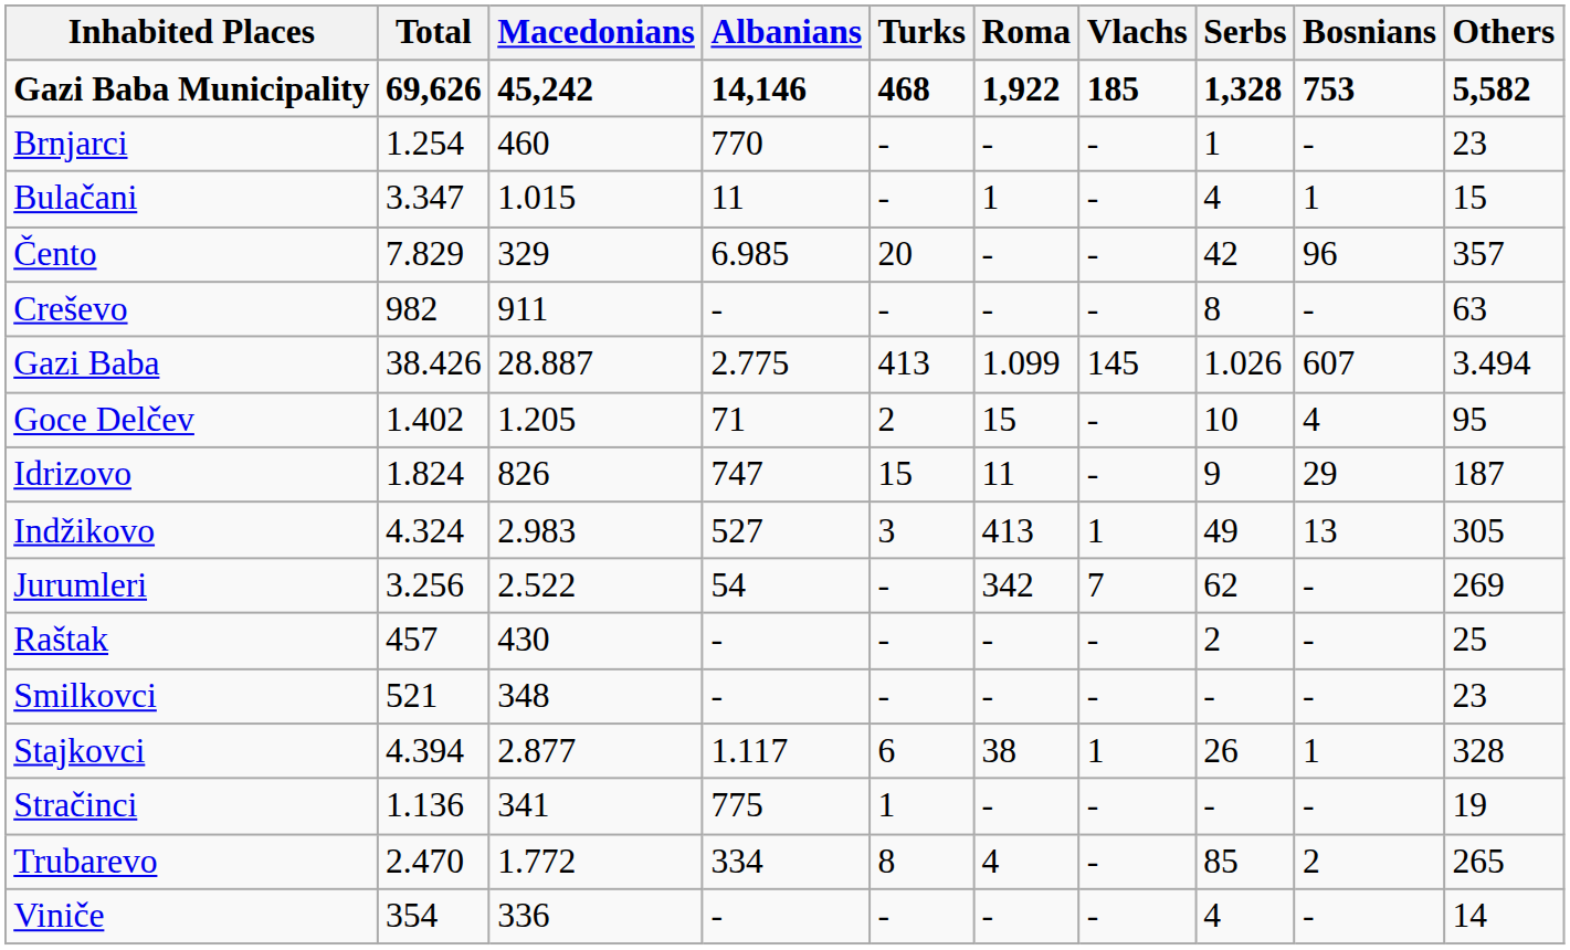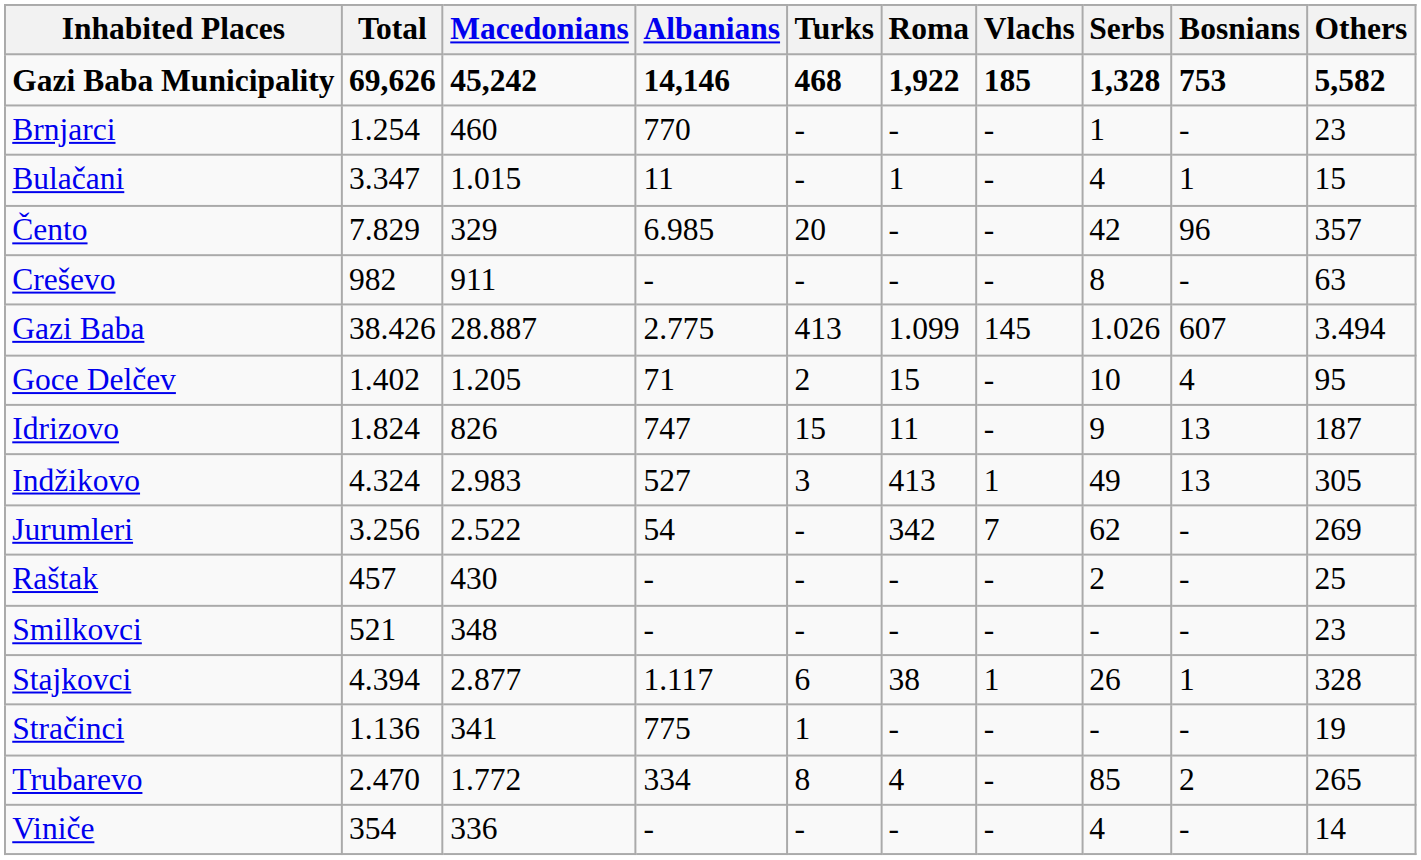 <table class="wikitable sortable">
 <tr>
 <th>Inhabited Places</th>
 <th>Total</th>
 <th><a href='#'>Macedonians</a></th>
 <th><a href='#'>Albanians</a></th>
 <th>Turks</th>
 <th>Roma</th>
 <th>Vlachs</th>
 <th>Serbs</th>
 <th>Bosnians</th>
 <th>Others</th>
 </tr>
 <tr>
 <td><strong>Gazi Baba Municipality</strong></td>
 <td><strong>69,626</strong></td>
 <td><strong>45,242</strong></td>
 <td><strong>14,146</strong></td>
 <td><strong>468</strong></td>
 <td><strong>1,922</strong></td>
 <td><strong>185</strong></td>
 <td><strong>1,328</strong></td>
 <td><strong>753</strong></td>
 <td><strong>5,582</strong></td>
 </tr>
 <tr>
 <td><a href='#'>Brnjarci</a></td>
 <td>1.254</td>
 <td>460</td>
 <td>770</td>
 <td>-</td>
 <td>-</td>
 <td>-</td>
 <td>1</td>
 <td>-</td>
 <td>23</td>
 </tr>
 <tr>
 <td><a href='#'>Bulačani</a></td>
 <td>3.347</td>
 <td>1.015</td>
 <td>11</td>
 <td>-</td>
 <td>1</td>
 <td>-</td>
 <td>4</td>
 <td>1</td>
 <td>15</td>
 </tr>
 <tr>
 <td><a href='#'>Čento</a></td>
 <td>7.829</td>
 <td>329</td>
 <td>6.985</td>
 <td>20</td>
 <td>-</td>
 <td>-</td>
 <td>42</td>
 <td>96</td>
 <td>357</td>
 </tr>
 <tr>
 <td><a href='#'>Creševo</a></td>
 <td>982</td>
 <td>911</td>
 <td>-</td>
 <td>-</td>
 <td>-</td>
 <td>-</td>
 <td>8</td>
 <td>-</td>
 <td>63</td>
 </tr>
 <tr>
 <td><a href='#'>Gazi Baba</a></td>
 <td>38.426</td>
 <td>28.887</td>
 <td>2.775</td>
 <td>413</td>
 <td>1.099</td>
 <td>145</td>
 <td>1.026</td>
 <td>607</td>
 <td>3.494</td>
 </tr>
 <tr>
 <td><a href='#'>Goce Delčev</a></td>
 <td>1.402</td>
 <td>1.205</td>
 <td>71</td>
 <td>2</td>
 <td>15</td>
 <td>-</td>
 <td>10</td>
 <td>4</td>
 <td>95</td>
 </tr>
 <tr>
 <td><a href='#'>Idrizovo</a></td>
 <td>1.824</td>
 <td>826</td>
 <td>747</td>
 <td>15</td>
 <td>11</td>
 <td>-</td>
 <td>9</td>
-<td>29</td>
+<td>13</td>
 <td>187</td>
 </tr>
 <tr>
 <td><a href='#'>Indžikovo</a></td>
 <td>4.324</td>
 <td>2.983</td>
 <td>527</td>
 <td>3</td>
 <td>413</td>
 <td>1</td>
 <td>49</td>
 <td>13</td>
 <td>305</td>
 </tr>
 <tr>
 <td><a href='#'>Jurumleri</a></td>
 <td>3.256</td>
 <td>2.522</td>
 <td>54</td>
 <td>-</td>
 <td>342</td>
 <td>7</td>
 <td>62</td>
 <td>-</td>
 <td>269</td>
 </tr>
 <tr>
 <td><a href='#'>Raštak</a></td>
 <td>457</td>
 <td>430</td>
 <td>-</td>
 <td>-</td>
 <td>-</td>
 <td>-</td>
 <td>2</td>
 <td>-</td>
 <td>25</td>
 </tr>
 <tr>
 <td><a href='#'>Smilkovci</a></td>
 <td>521</td>
 <td>348</td>
 <td>-</td>
 <td>-</td>
 <td>-</td>
 <td>-</td>
 <td>-</td>
 <td>-</td>
 <td>23</td>
 </tr>
 <tr>
 <td><a href='#'>Stajkovci</a></td>
 <td>4.394</td>
 <td>2.877</td>
 <td>1.117</td>
 <td>6</td>
 <td>38</td>
 <td>1</td>
 <td>26</td>
 <td>1</td>
 <td>328</td>
 </tr>
 <tr ←>
 <td><a href='#'>Stračinci</a></td>
 <td>1.136</td>
 <td>341</td>
 <td>775</td>
 <td>1</td>
 <td>-</td>
 <td>-</td>
 <td>-</td>
 <td>-</td>
 <td>19</td>
 </tr>
 <tr>
 <td><a href='#'>Trubarevo</a></td>
 <td>2.470</td>
 <td>1.772</td>
 <td>334</td>
 <td>8</td>
 <td>4</td>
 <td>-</td>
 <td>85</td>
 <td>2</td>
 <td>265</td>
 </tr>
 <tr>
 <td><a href='#'>Viniče</a></td>
 <td>354</td>
 <td>336</td>
 <td>-</td>
 <td>-</td>
 <td>-</td>
 <td>-</td>
 <td>4</td>
 <td>-</td>
 <td>14</td>
 </tr>
 </table>
